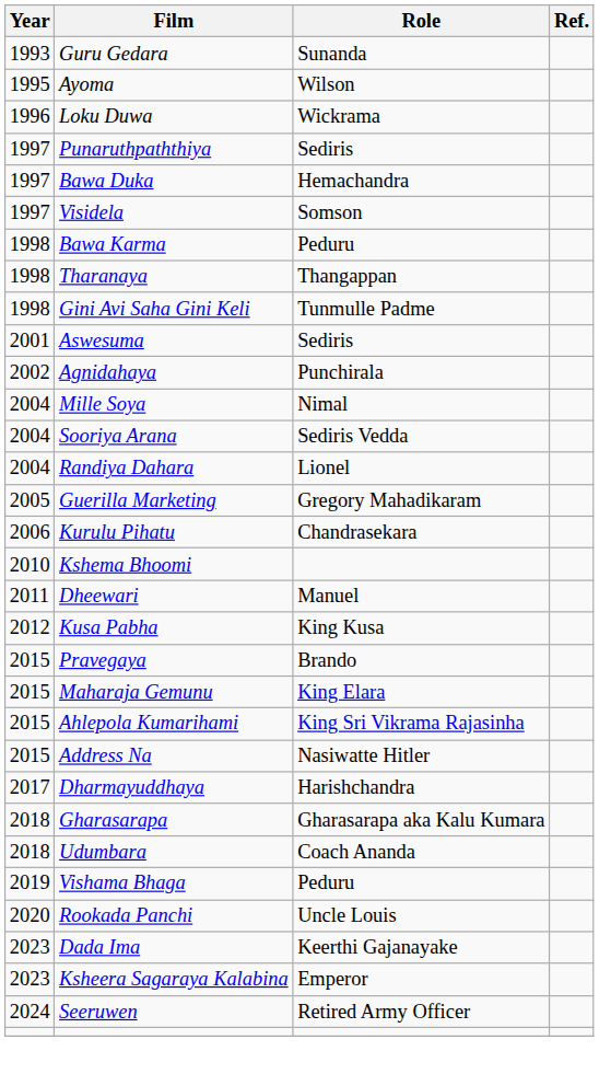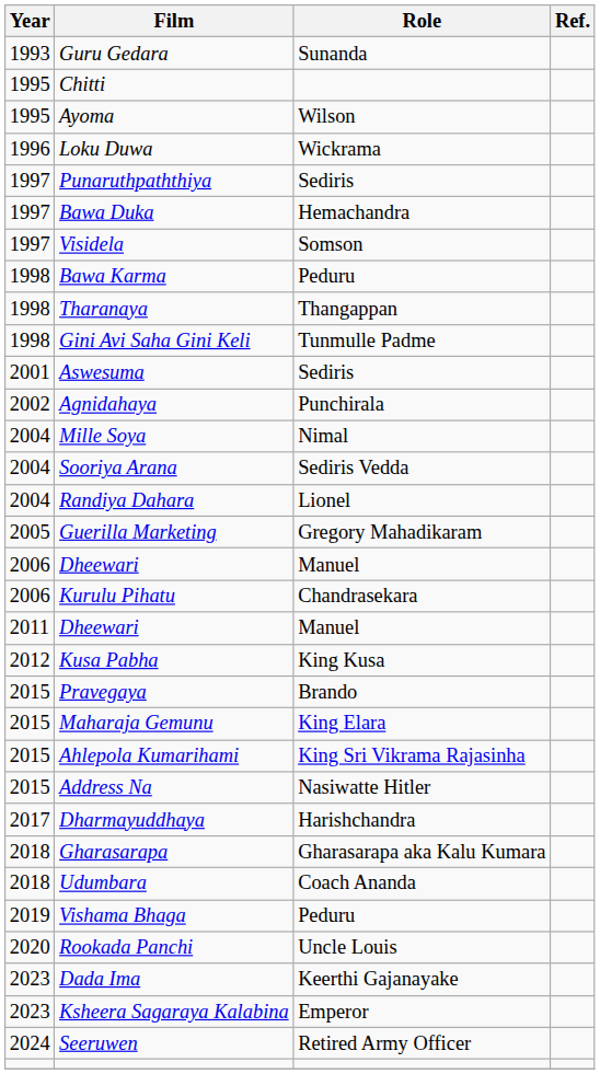 <table class="wikitable">
 <tr>
 <th>Year</th>
 <th>Film</th>
 <th>Role</th>
 <th>Ref.</th>
 </tr>
 <tr>
 <td>1993</td>
 <td><em>Guru Gedara</em></td>
 <td>Sunanda</td>
+<td></td>
+</tr>
+<tr>
+<td>1995</td>
+<td><em>Chitti</em></td>
+<td></td>
 <td></td>
 </tr>
 <tr>
 <td>1995</td>
 <td><em>Ayoma</em></td>
 <td>Wilson</td>
 <td></td>
 </tr>
 <tr>
 <td>1996</td>
 <td><em>Loku Duwa</em></td>
 <td>Wickrama</td>
 <td></td>
 </tr>
 <tr>
 <td>1997</td>
 <td><em><a href='#'>Punaruthpaththiya</a></em></td>
 <td>Sediris</td>
 <td></td>
 </tr>
 <tr>
 <td>1997</td>
 <td><em><a href='#'>Bawa Duka</a></em></td>
 <td>Hemachandra</td>
 <td></td>
 </tr>
 <tr>
 <td>1997</td>
 <td><em><a href='#'>Visidela</a></em></td>
 <td>Somson</td>
 <td></td>
 </tr>
 <tr>
 <td>1998</td>
 <td><em><a href='#'>Bawa Karma</a></em></td>
 <td>Peduru</td>
 <td></td>
 </tr>
 <tr>
 <td>1998</td>
 <td><em><a href='#'>Tharanaya</a></em></td>
 <td>Thangappan</td>
 <td></td>
 </tr>
 <tr>
 <td>1998</td>
 <td><em><a href='#'>Gini Avi Saha Gini Keli</a></em></td>
 <td>Tunmulle Padme</td>
 <td></td>
 </tr>
 <tr>
 <td>2001</td>
 <td><em><a href='#'>Aswesuma</a></em></td>
 <td>Sediris</td>
 <td></td>
 </tr>
 <tr>
 <td>2002</td>
 <td><em><a href='#'>Agnidahaya</a></em></td>
 <td>Punchirala</td>
 <td></td>
 </tr>
 <tr>
 <td>2004</td>
 <td><em><a href='#'>Mille Soya</a></em></td>
 <td>Nimal</td>
 <td></td>
 </tr>
 <tr>
 <td>2004</td>
 <td><em><a href='#'>Sooriya Arana</a></em></td>
 <td>Sediris Vedda</td>
 <td></td>
 </tr>
 <tr>
 <td>2004</td>
 <td><em><a href='#'>Randiya Dahara</a></em></td>
 <td>Lionel</td>
 <td></td>
 </tr>
 <tr>
 <td>2005</td>
 <td><em><a href='#'>Guerilla Marketing</a></em></td>
 <td>Gregory Mahadikaram</td>
 <td></td>
 </tr>
 <tr>
 <td>2006</td>
-<td><em><a href='#'>Kurulu Pihatu</a></em></td>
-<td>Chandrasekara</td>
+<td><em><a href='#'>Dheewari</a></em></td>
+<td>Manuel</td>
 <td></td>
 </tr>
 <tr>
-<td>2010</td>
-<td><em><a href='#'>Kshema Bhoomi</a></em></td>
-<td></td>
+<td>2006</td>
+<td><em><a href='#'>Kurulu Pihatu</a></em></td>
+<td>Chandrasekara</td>
 <td></td>
 </tr>
 <tr>
 <td>2011</td>
 <td><em><a href='#'>Dheewari</a></em></td>
 <td>Manuel</td>
 <td></td>
 </tr>
 <tr>
 <td>2012</td>
 <td><em><a href='#'>Kusa Pabha</a></em></td>
 <td>King Kusa</td>
 <td></td>
 </tr>
 <tr>
 <td>2015</td>
 <td><em><a href='#'>Pravegaya</a></em></td>
 <td>Brando</td>
 <td></td>
 </tr>
 <tr>
 <td>2015</td>
 <td><em><a href='#'>Maharaja Gemunu</a></em></td>
 <td><a href='#'>King Elara</a></td>
 <td></td>
 </tr>
 <tr>
 <td>2015</td>
 <td><em><a href='#'>Ahlepola Kumarihami</a></em></td>
 <td><a href='#'>King Sri Vikrama Rajasinha</a></td>
 <td></td>
 </tr>
 <tr>
 <td>2015</td>
 <td><em><a href='#'>Address Na</a></em></td>
 <td>Nasiwatte Hitler</td>
 <td></td>
 </tr>
 <tr>
 <td>2017</td>
 <td><em><a href='#'>Dharmayuddhaya</a></em></td>
 <td>Harishchandra</td>
 <td></td>
 </tr>
 <tr>
 <td>2018</td>
 <td><em><a href='#'>Gharasarapa</a></em></td>
 <td>Gharasarapa aka Kalu Kumara</td>
 <td></td>
 </tr>
 <tr>
 <td>2018</td>
 <td><em><a href='#'>Udumbara</a></em></td>
 <td>Coach Ananda</td>
 <td></td>
 </tr>
 <tr>
 <td>2019</td>
 <td><em><a href='#'>Vishama Bhaga</a></em></td>
 <td>Peduru</td>
 <td></td>
 </tr>
 <tr>
 <td>2020</td>
 <td><em><a href='#'>Rookada Panchi</a></em></td>
 <td>Uncle Louis</td>
 <td></td>
 </tr>
 <tr>
 <td>2023</td>
 <td><em><a href='#'>Dada Ima</a></em></td>
 <td>Keerthi Gajanayake</td>
 <td></td>
 </tr>
 <tr>
 <td>2023</td>
 <td><em><a href='#'>Ksheera Sagaraya Kalabina</a></em></td>
 <td>Emperor</td>
 <td></td>
 </tr>
 <tr>
 <td>2024</td>
 <td><em><a href='#'>Seeruwen</a></em></td>
 <td>Retired Army Officer</td>
 <td></td>
 </tr>
 <tr>
 <td></td>
 <td></td>
 <td></td>
 <td></td>
 </tr>
 <tr>
 </tr>
 </table>
